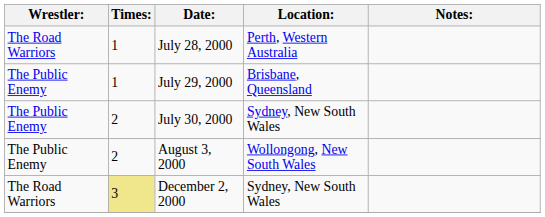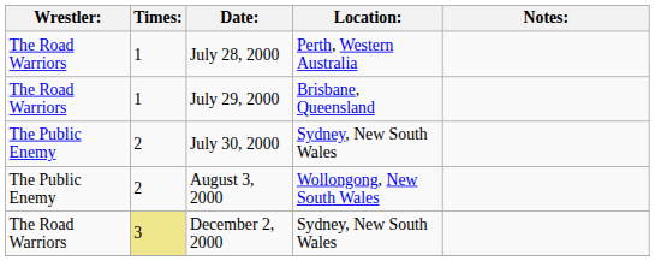 <table class="wikitable" width=100%>
 <tr>
 <th width=20%>Wrestler:</th>
 <th width=5%>Times:</th>
 <th width=17%>Date:</th>
 <th width=24%>Location:</th>
 <th width=38%>Notes:</th>
 </tr>
 <tr>
 <td><a href='#'>The Road Warriors</a><br></td>
 <td>1</td>
 <td>July 28, 2000</td>
 <td><a href='#'>Perth</a>, <a href='#'>Western Australia</a></td>
 <td></td>
 </tr>
 <tr>
-<td><a href='#'>The Public Enemy</a><br></td>
+<td><a href='#'>The Road Warriors</a><br></td>
 <td>1</td>
 <td>July 29, 2000</td>
 <td><a href='#'>Brisbane</a>, <a href='#'>Queensland</a></td>
 <td></td>
 </tr>
 <tr>
 <td><a href='#'>The Public Enemy</a><br></td>
 <td>2</td>
 <td>July 30, 2000</td>
 <td><a href='#'>Sydney</a>, New South Wales</td>
 <td></td>
 </tr>
 <tr>
 <td>The Public Enemy</td>
 <td>2</td>
 <td>August 3, 2000</td>
 <td><a href='#'>Wollongong</a>, <a href='#'>New South Wales</a></td>
 <td></td>
 </tr>
 <tr>
 <td>The Road Warriors</td>
 <td style="background: khaki;">3</td>
 <td>December 2, 2000</td>
 <td>Sydney, New South Wales</td>
 <td></td>
 </tr>
 <tr>
 </tr>
 </table>
